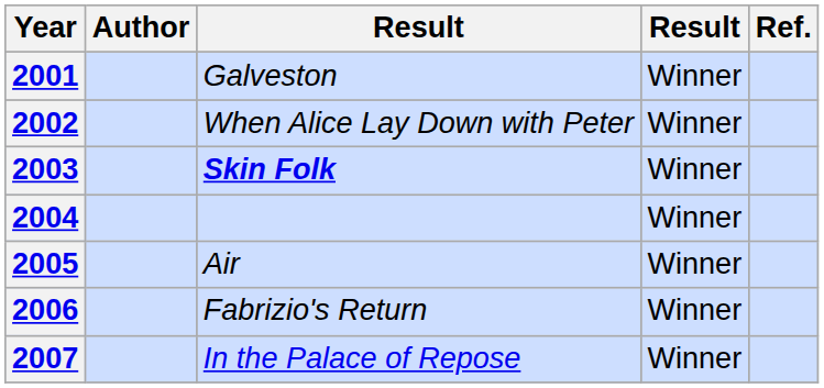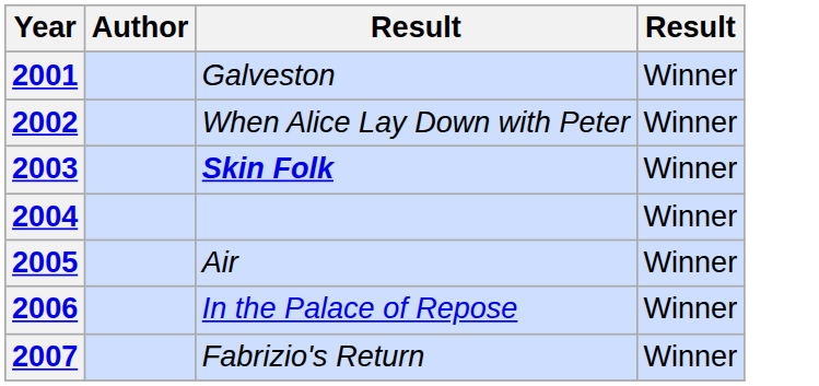 <table class="wikitable">
 <tr>
 <th>Year</th>
 <th>Author</th>
 <th>Result</th>
 <th>Result</th>
-<th>Ref.</th>
 </tr>
 <tr style="background:#cddeff">
 <th><a href='#'>2001</a></th>
 <td></td>
 <td><em>Galveston</em></td>
 <td>Winner</td>
-<td></td>
 </tr>
 <tr style="background:#cddeff">
 <th><a href='#'>2002</a></th>
 <td></td>
 <td><em>When Alice Lay Down with Peter</em></td>
 <td>Winner</td>
-<td></td>
 </tr>
 <tr style="background:#cddeff">
 <th><a href='#'>2003</a></th>
 <td></td>
 <td><strong><em><a href='#'>Skin Folk</a></em></strong></td>
 <td>Winner</td>
-<td></td>
 </tr>
 <tr style="background:#cddeff">
 <th><a href='#'>2004</a></th>
 <td></td>
 <td><em></em></td>
 <td>Winner</td>
-<td></td>
 </tr>
 <tr style="background:#cddeff">
 <th><a href='#'>2005</a></th>
 <td></td>
 <td><em>Air</em></td>
 <td>Winner</td>
-<td></td>
 </tr>
 <tr style="background:#cddeff">
 <th><a href='#'>2006</a></th>
 <td></td>
-<td><em>Fabrizio's Return</em></td>
+<td><em><a href='#'>In the Palace of Repose</a></em></td>
 <td>Winner</td>
-<td></td>
 </tr>
 <tr style="background:#cddeff">
 <th><a href='#'>2007</a></th>
 <td></td>
-<td><em><a href='#'>In the Palace of Repose</a></em></td>
+<td><em>Fabrizio's Return</em></td>
 <td>Winner</td>
-<td></td>
 </tr>
 </table>
